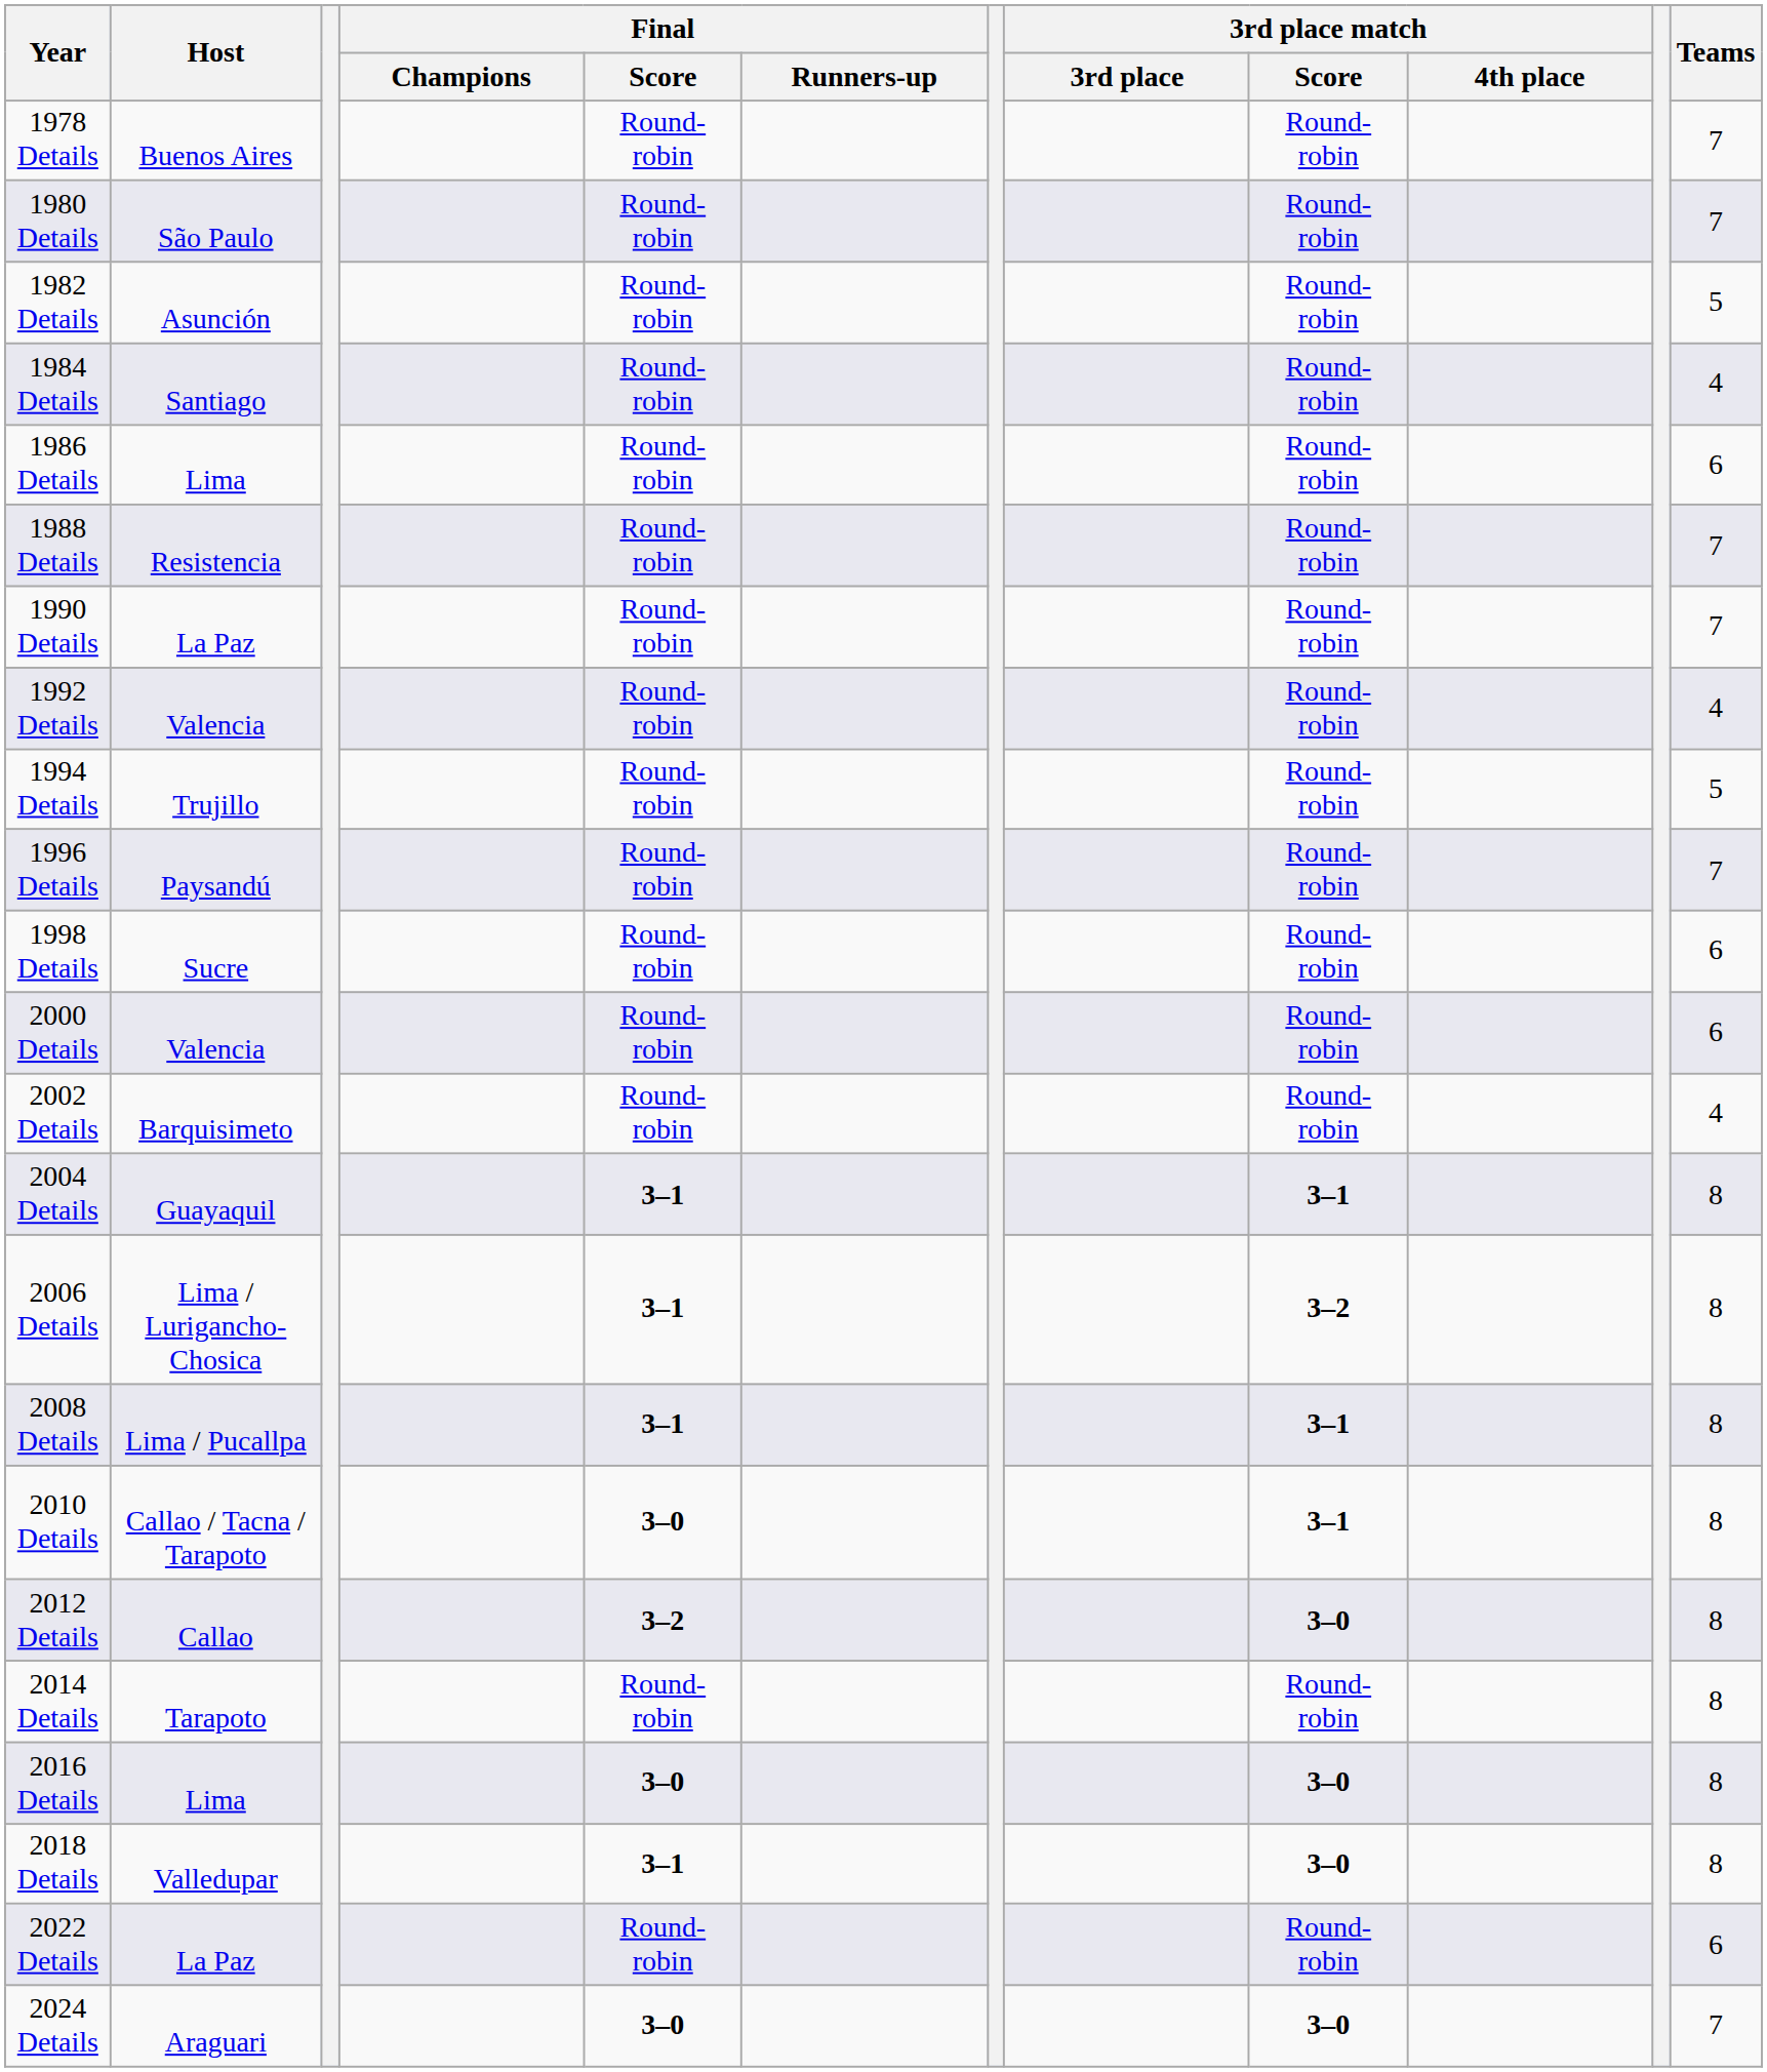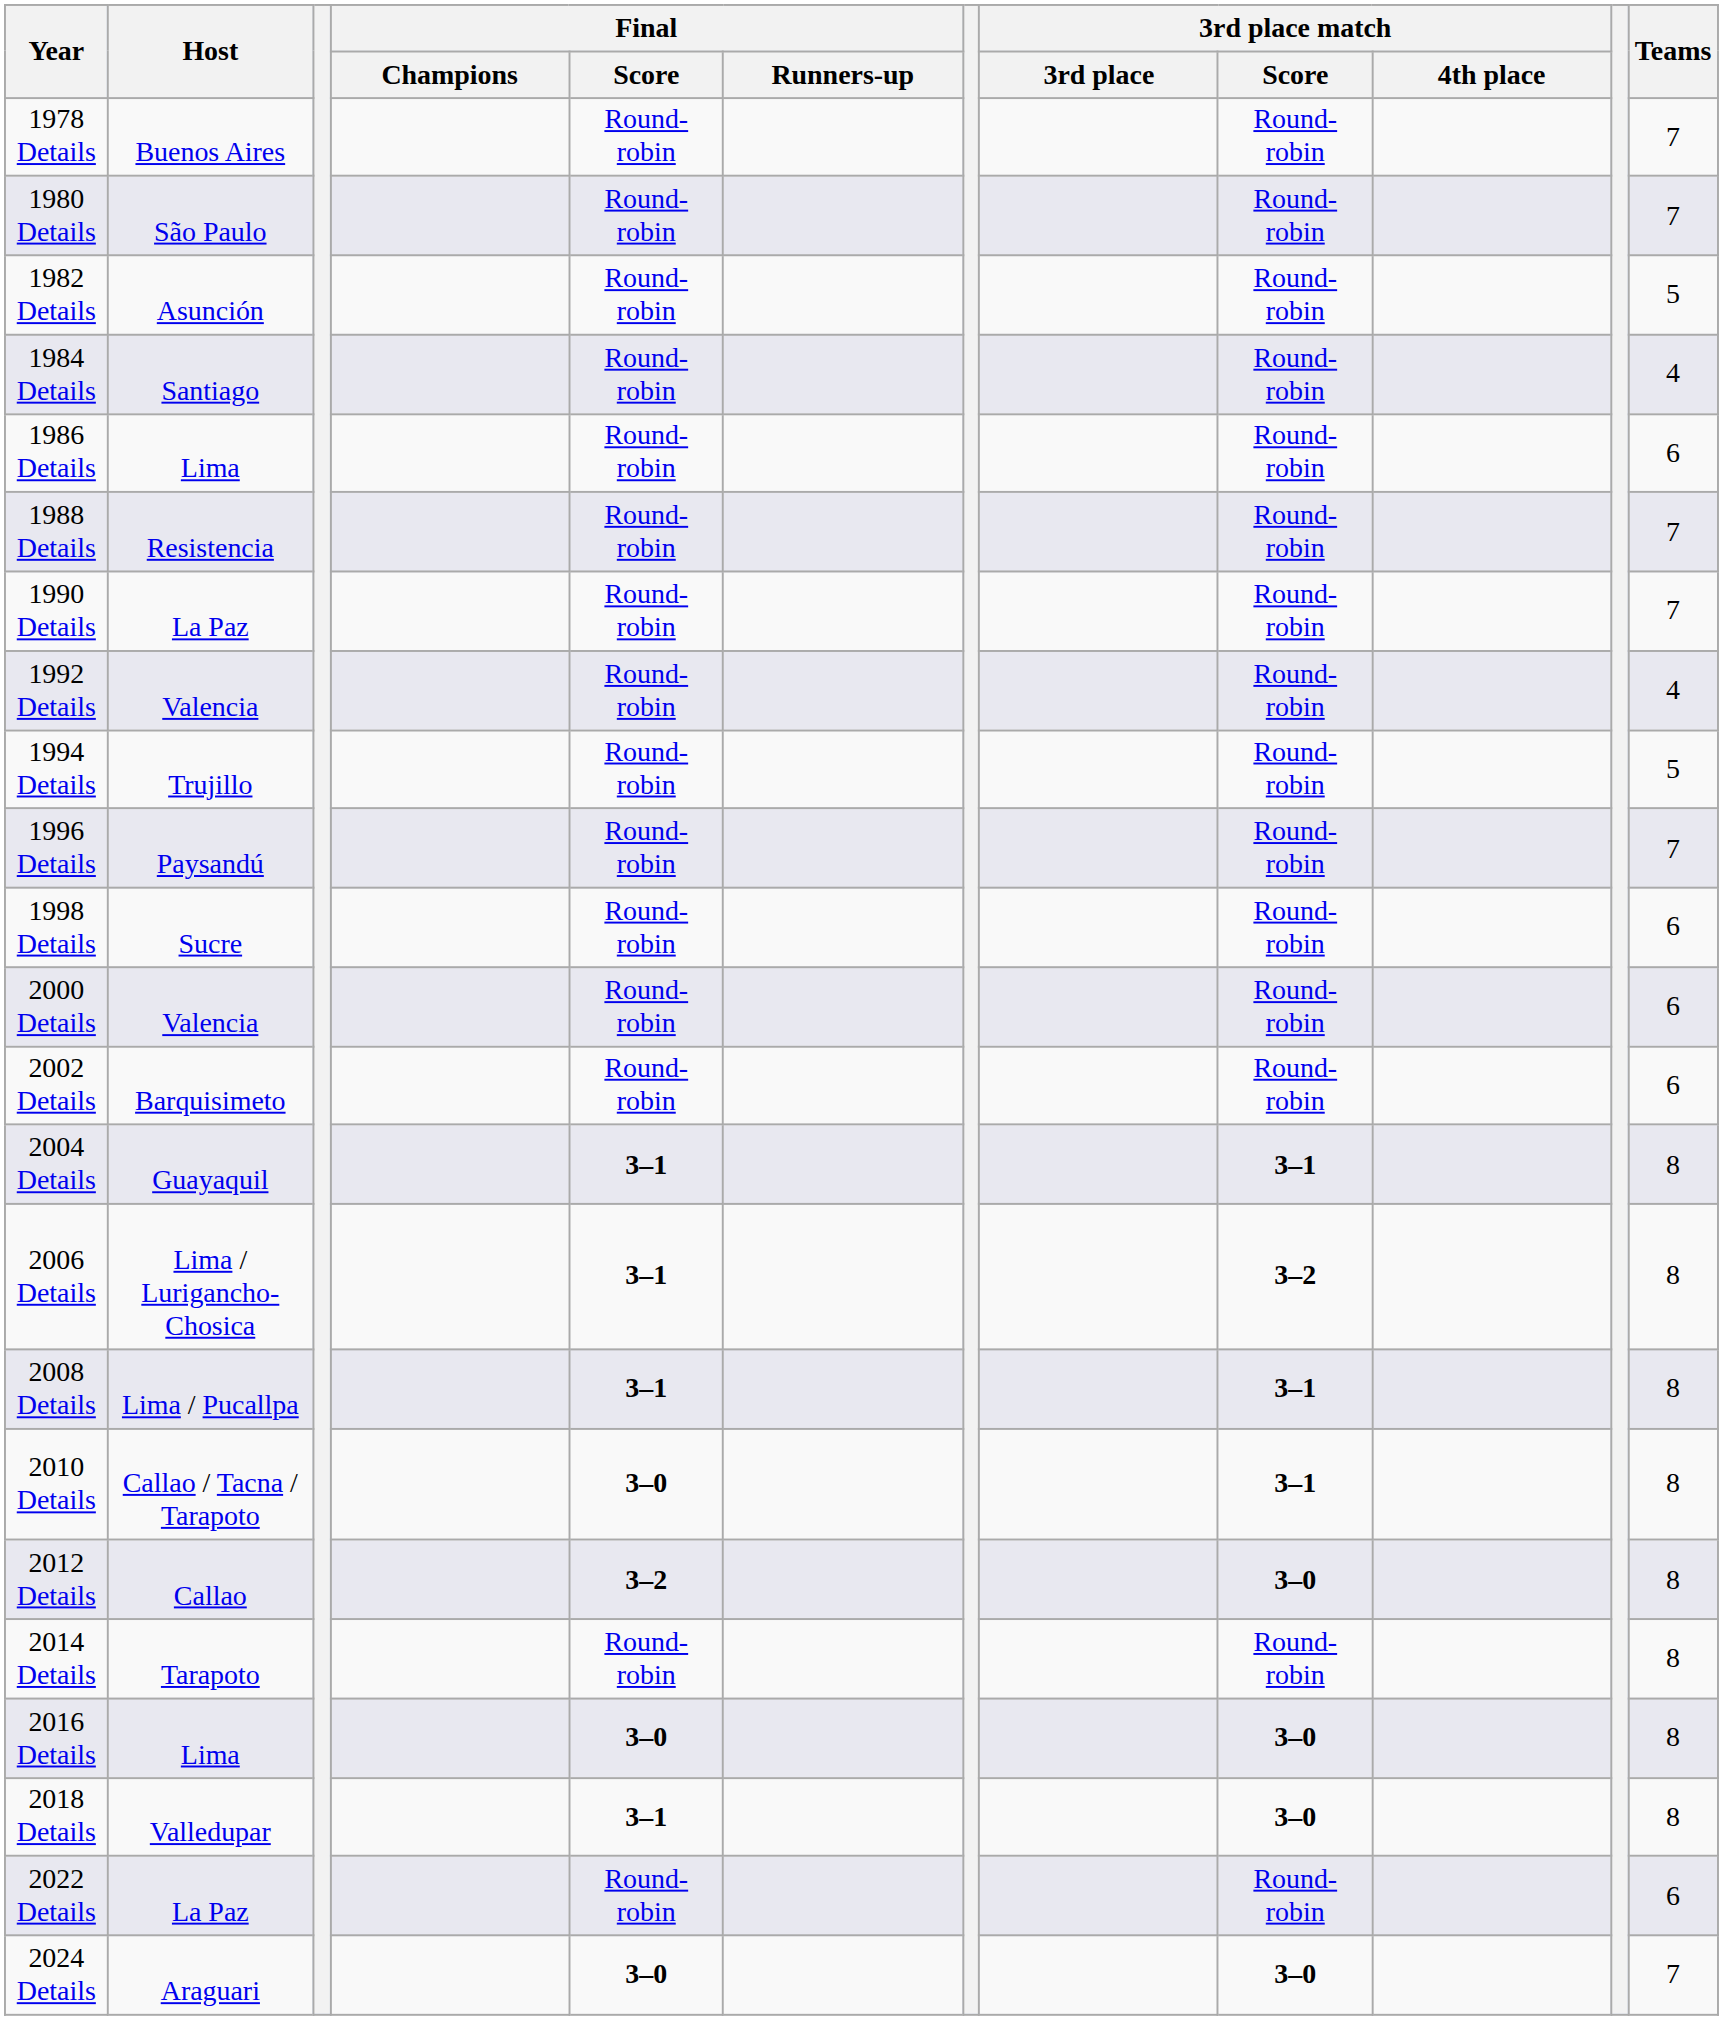 <table class="wikitable" style="font-size:90%; width: 100%; text-align: center;">
 <tr bgcolor=#c1d8ff>
 <th rowspan=2 width=6%>Year</th>
 <th rowspan=2 width=12%>Host</th>
 <th width=1% rowspan=25 bgcolor=ffffff></th>
 <th colspan=3>Final</th>
 <th width=1% rowspan=25 bgcolor=ffffff></th>
 <th colspan=3>3rd place match</th>
 <th width=1% rowspan=25 bgcolor=#ffffff></th>
 <th rowspan=2 width=5%>Teams</th>
 </tr>
 <tr bgcolor=#efefef>
 <th width=14%>Champions</th>
 <th width=9%>Score</th>
 <th width=14%>Runners-up</th>
 <th width=14%>3rd place</th>
 <th width=9%>Score</th>
 <th width=14%>4th place</th>
 </tr>
 <tr>
 <td>1978<br><a href='#'>Details</a></td>
 <td><br><a href='#'>Buenos Aires</a></td>
 <td><strong></strong></td>
 <td><a href='#'>Round-robin</a></td>
 <td></td>
 <td></td>
 <td><a href='#'>Round-robin</a></td>
 <td></td>
 <td>7</td>
 </tr>
 <tr bgcolor=#E8E8F0>
 <td>1980<br><a href='#'>Details</a></td>
 <td><br><a href='#'>São Paulo</a></td>
 <td><strong></strong></td>
 <td><a href='#'>Round-robin</a></td>
 <td></td>
 <td></td>
 <td><a href='#'>Round-robin</a></td>
 <td></td>
 <td>7</td>
 </tr>
 <tr>
 <td>1982<br><a href='#'>Details</a></td>
 <td><br><a href='#'>Asunción</a></td>
 <td><strong></strong></td>
 <td><a href='#'>Round-robin</a></td>
 <td></td>
 <td></td>
 <td><a href='#'>Round-robin</a></td>
 <td></td>
 <td>5</td>
 </tr>
 <tr bgcolor=#E8E8F0>
 <td>1984<br><a href='#'>Details</a></td>
 <td><br><a href='#'>Santiago</a></td>
 <td><strong></strong></td>
 <td><a href='#'>Round-robin</a></td>
 <td></td>
 <td></td>
 <td><a href='#'>Round-robin</a></td>
 <td></td>
 <td>4</td>
 </tr>
 <tr>
 <td>1986<br><a href='#'>Details</a></td>
 <td><br><a href='#'>Lima</a></td>
 <td><strong></strong></td>
 <td><a href='#'>Round-robin</a></td>
 <td></td>
 <td></td>
 <td><a href='#'>Round-robin</a></td>
 <td></td>
 <td>6</td>
 </tr>
 <tr bgcolor=#E8E8F0>
 <td>1988<br><a href='#'>Details</a></td>
 <td><br><a href='#'>Resistencia</a></td>
 <td><strong></strong></td>
 <td><a href='#'>Round-robin</a></td>
 <td></td>
 <td></td>
 <td><a href='#'>Round-robin</a></td>
 <td></td>
 <td>7</td>
 </tr>
 <tr>
 <td>1990<br><a href='#'>Details</a></td>
 <td><br><a href='#'>La Paz</a></td>
 <td><strong></strong></td>
 <td><a href='#'>Round-robin</a></td>
 <td></td>
 <td></td>
 <td><a href='#'>Round-robin</a></td>
 <td></td>
 <td>7</td>
 </tr>
 <tr bgcolor=#E8E8F0>
 <td>1992<br><a href='#'>Details</a></td>
 <td><br><a href='#'>Valencia</a></td>
 <td><strong></strong></td>
 <td><a href='#'>Round-robin</a></td>
 <td></td>
 <td></td>
 <td><a href='#'>Round-robin</a></td>
 <td></td>
 <td>4</td>
 </tr>
 <tr>
 <td>1994<br><a href='#'>Details</a></td>
 <td><br><a href='#'>Trujillo</a></td>
 <td><strong></strong></td>
 <td><a href='#'>Round-robin</a></td>
 <td></td>
 <td></td>
 <td><a href='#'>Round-robin</a></td>
 <td></td>
 <td>5</td>
 </tr>
 <tr bgcolor=#E8E8F0>
 <td>1996<br><a href='#'>Details</a></td>
 <td><br><a href='#'>Paysandú</a></td>
 <td><strong></strong></td>
 <td><a href='#'>Round-robin</a></td>
 <td></td>
 <td></td>
 <td><a href='#'>Round-robin</a></td>
 <td></td>
 <td>7</td>
 </tr>
 <tr>
 <td>1998<br><a href='#'>Details</a></td>
 <td><br><a href='#'>Sucre</a></td>
 <td><strong></strong></td>
 <td><a href='#'>Round-robin</a></td>
 <td></td>
 <td></td>
 <td><a href='#'>Round-robin</a></td>
 <td></td>
 <td>6</td>
 </tr>
 <tr bgcolor=#E8E8F0>
 <td>2000<br><a href='#'>Details</a></td>
 <td><br><a href='#'>Valencia</a></td>
 <td><strong></strong></td>
 <td><a href='#'>Round-robin</a></td>
 <td></td>
 <td></td>
 <td><a href='#'>Round-robin</a></td>
 <td></td>
 <td>6</td>
 </tr>
 <tr>
 <td>2002<br><a href='#'>Details</a></td>
 <td><br><a href='#'>Barquisimeto</a></td>
 <td><strong></strong></td>
 <td><a href='#'>Round-robin</a></td>
 <td></td>
 <td></td>
 <td><a href='#'>Round-robin</a></td>
 <td></td>
-<td>4</td>
+<td>6</td>
 </tr>
 <tr bgcolor=#E8E8F0>
 <td>2004<br><a href='#'>Details</a></td>
 <td><br><a href='#'>Guayaquil</a></td>
 <td><strong></strong></td>
 <td><strong>3–1</strong></td>
 <td></td>
 <td></td>
 <td><strong>3–1</strong></td>
 <td></td>
 <td>8</td>
 </tr>
 <tr>
 <td>2006<br><a href='#'>Details</a></td>
 <td><br><a href='#'>Lima</a> / <a href='#'>Lurigancho-Chosica</a></td>
 <td><strong></strong></td>
 <td><strong>3–1</strong></td>
 <td></td>
 <td></td>
 <td><strong>3–2</strong></td>
 <td></td>
 <td>8</td>
 </tr>
 <tr bgcolor=#E8E8F0>
 <td>2008<br><a href='#'>Details</a></td>
 <td><br><a href='#'>Lima</a> / <a href='#'>Pucallpa</a></td>
 <td><strong></strong></td>
 <td><strong>3–1</strong></td>
 <td></td>
 <td></td>
 <td><strong>3–1</strong></td>
 <td></td>
 <td>8</td>
 </tr>
 <tr>
 <td>2010<br><a href='#'>Details</a></td>
 <td><br><a href='#'>Callao</a> / <a href='#'>Tacna</a> / <a href='#'>Tarapoto</a></td>
 <td><strong></strong></td>
 <td><strong>3–0</strong></td>
 <td></td>
 <td></td>
 <td><strong>3–1</strong></td>
 <td></td>
 <td>8</td>
 </tr>
 <tr bgcolor=#E8E8F0>
 <td>2012<br><a href='#'>Details</a></td>
 <td><br><a href='#'>Callao</a></td>
 <td><strong></strong></td>
 <td><strong>3–2</strong></td>
 <td></td>
 <td></td>
 <td><strong>3–0</strong></td>
 <td></td>
 <td>8</td>
 </tr>
 <tr>
 <td>2014<br><a href='#'>Details</a></td>
 <td><br><a href='#'>Tarapoto</a></td>
 <td><strong></strong></td>
 <td><a href='#'>Round-robin</a></td>
 <td></td>
 <td></td>
 <td><a href='#'>Round-robin</a></td>
 <td></td>
 <td>8</td>
 </tr>
 <tr bgcolor=#E8E8F0>
 <td>2016<br><a href='#'>Details</a></td>
 <td><br><a href='#'>Lima</a></td>
 <td><strong></strong></td>
 <td><strong>3–0</strong></td>
 <td></td>
 <td></td>
 <td><strong>3–0</strong></td>
 <td></td>
 <td>8</td>
 </tr>
 <tr>
 <td>2018<br><a href='#'>Details</a></td>
 <td><br><a href='#'>Valledupar</a></td>
 <td><strong></strong></td>
 <td><strong>3–1</strong></td>
 <td></td>
 <td></td>
 <td><strong>3–0</strong></td>
 <td></td>
 <td>8</td>
 </tr>
 <tr bgcolor=#E8E8F0>
 <td>2022<br><a href='#'>Details</a></td>
 <td><br><a href='#'>La Paz</a></td>
 <td><strong></strong></td>
 <td><a href='#'>Round-robin</a></td>
 <td></td>
 <td></td>
 <td><a href='#'>Round-robin</a></td>
 <td></td>
 <td>6</td>
 </tr>
 <tr>
 <td>2024<br><a href='#'>Details</a></td>
 <td><br><a href='#'>Araguari</a></td>
 <td><strong></strong></td>
 <td><strong>3–0</strong></td>
 <td></td>
 <td></td>
 <td><strong>3–0</strong></td>
 <td></td>
 <td>7</td>
 </tr>
 </table>
